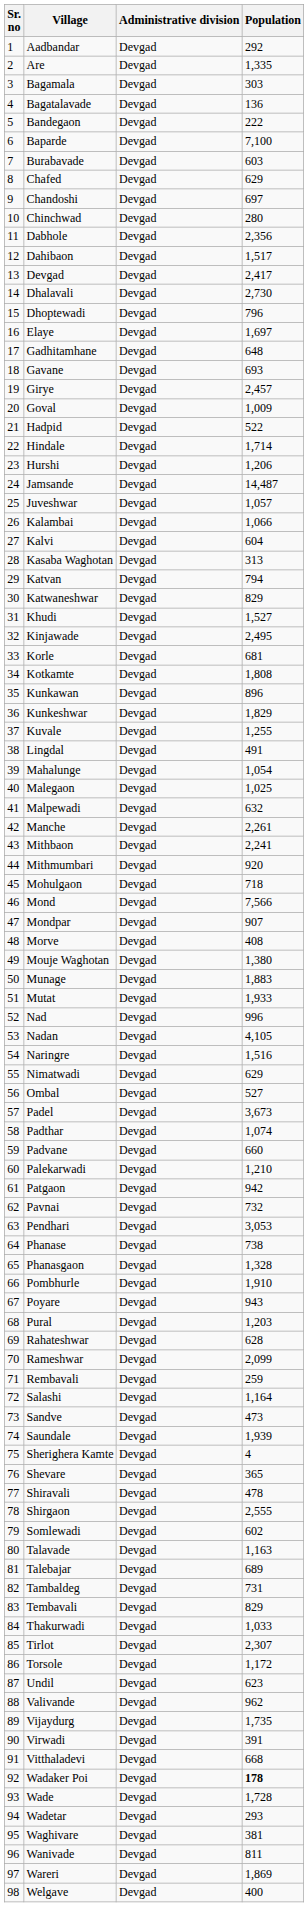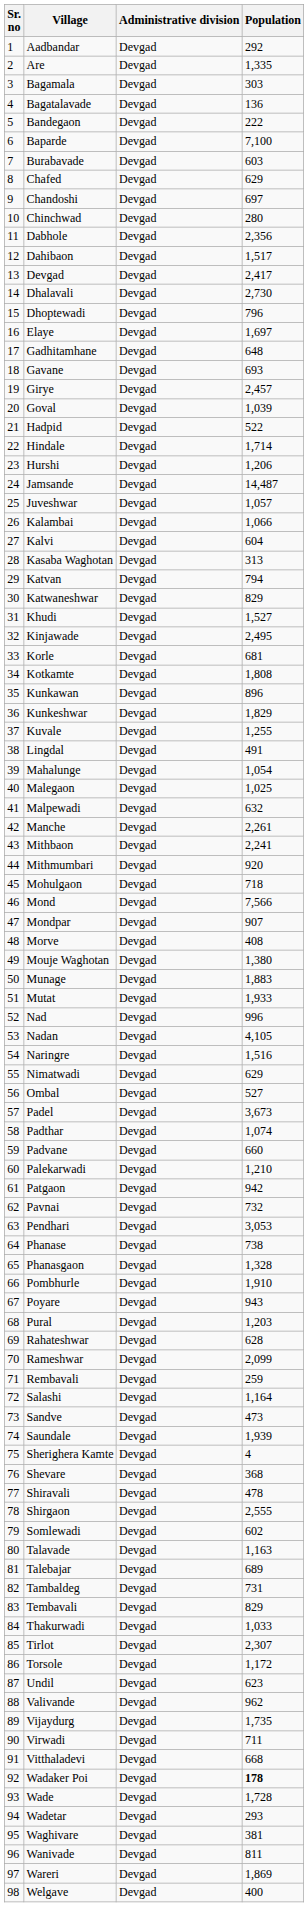 <table class="wikitable">
 <tr>
 <th>Sr.<br>no</th>
 <th>Village</th>
 <th>Administrative division</th>
 <th>Population</th>
 </tr>
 <tr>
 <td>1</td>
 <td>Aadbandar</td>
 <td>Devgad</td>
 <td>292</td>
 </tr>
 <tr>
 <td>2</td>
 <td>Are</td>
 <td>Devgad</td>
 <td>1,335</td>
 </tr>
 <tr>
 <td>3</td>
 <td>Bagamala</td>
 <td>Devgad</td>
 <td>303</td>
 </tr>
 <tr>
 <td>4</td>
 <td>Bagatalavade</td>
 <td>Devgad</td>
 <td>136</td>
 </tr>
 <tr>
 <td>5</td>
 <td>Bandegaon</td>
 <td>Devgad</td>
 <td>222</td>
 </tr>
 <tr>
 <td>6</td>
 <td>Baparde</td>
 <td>Devgad</td>
 <td>7,100</td>
 </tr>
 <tr>
 <td>7</td>
 <td>Burabavade</td>
 <td>Devgad</td>
 <td>603</td>
 </tr>
 <tr>
 <td>8</td>
 <td>Chafed</td>
 <td>Devgad</td>
 <td>629</td>
 </tr>
 <tr>
 <td>9</td>
 <td>Chandoshi</td>
 <td>Devgad</td>
 <td>697</td>
 </tr>
 <tr>
 <td>10</td>
 <td>Chinchwad</td>
 <td>Devgad</td>
 <td>280</td>
 </tr>
 <tr>
 <td>11</td>
 <td>Dabhole</td>
 <td>Devgad</td>
 <td>2,356</td>
 </tr>
 <tr>
 <td>12</td>
 <td>Dahibaon</td>
 <td>Devgad</td>
 <td>1,517</td>
 </tr>
 <tr>
 <td>13</td>
 <td>Devgad</td>
 <td>Devgad</td>
 <td>2,417</td>
 </tr>
 <tr>
 <td>14</td>
 <td>Dhalavali</td>
 <td>Devgad</td>
 <td>2,730</td>
 </tr>
 <tr>
 <td>15</td>
 <td>Dhoptewadi</td>
 <td>Devgad</td>
 <td>796</td>
 </tr>
 <tr>
 <td>16</td>
 <td>Elaye</td>
 <td>Devgad</td>
 <td>1,697</td>
 </tr>
 <tr>
 <td>17</td>
 <td>Gadhitamhane</td>
 <td>Devgad</td>
 <td>648</td>
 </tr>
 <tr>
 <td>18</td>
 <td>Gavane</td>
 <td>Devgad</td>
 <td>693</td>
 </tr>
 <tr>
 <td>19</td>
 <td>Girye</td>
 <td>Devgad</td>
 <td>2,457</td>
 </tr>
 <tr>
 <td>20</td>
 <td>Goval</td>
 <td>Devgad</td>
-<td>1,009</td>
+<td>1,039</td>
 </tr>
 <tr>
 <td>21</td>
 <td>Hadpid</td>
 <td>Devgad</td>
 <td>522</td>
 </tr>
 <tr>
 <td>22</td>
 <td>Hindale</td>
 <td>Devgad</td>
 <td>1,714</td>
 </tr>
 <tr>
 <td>23</td>
 <td>Hurshi</td>
 <td>Devgad</td>
 <td>1,206</td>
 </tr>
 <tr>
 <td>24</td>
 <td>Jamsande</td>
 <td>Devgad</td>
 <td>14,487</td>
 </tr>
 <tr>
 <td>25</td>
 <td>Juveshwar</td>
 <td>Devgad</td>
 <td>1,057</td>
 </tr>
 <tr>
 <td>26</td>
 <td>Kalambai</td>
 <td>Devgad</td>
 <td>1,066</td>
 </tr>
 <tr>
 <td>27</td>
 <td>Kalvi</td>
 <td>Devgad</td>
 <td>604</td>
 </tr>
 <tr>
 <td>28</td>
 <td>Kasaba Waghotan</td>
 <td>Devgad</td>
 <td>313</td>
 </tr>
 <tr>
 <td>29</td>
 <td>Katvan</td>
 <td>Devgad</td>
 <td>794</td>
 </tr>
 <tr>
 <td>30</td>
 <td>Katwaneshwar</td>
 <td>Devgad</td>
 <td>829</td>
 </tr>
 <tr>
 <td>31</td>
 <td>Khudi</td>
 <td>Devgad</td>
 <td>1,527</td>
 </tr>
 <tr>
 <td>32</td>
 <td>Kinjawade</td>
 <td>Devgad</td>
 <td>2,495</td>
 </tr>
 <tr>
 <td>33</td>
 <td>Korle</td>
 <td>Devgad</td>
 <td>681</td>
 </tr>
 <tr>
 <td>34</td>
 <td>Kotkamte</td>
 <td>Devgad</td>
 <td>1,808</td>
 </tr>
 <tr>
 <td>35</td>
 <td>Kunkawan</td>
 <td>Devgad</td>
 <td>896</td>
 </tr>
 <tr>
 <td>36</td>
 <td>Kunkeshwar</td>
 <td>Devgad</td>
 <td>1,829</td>
 </tr>
 <tr>
 <td>37</td>
 <td>Kuvale</td>
 <td>Devgad</td>
 <td>1,255</td>
 </tr>
 <tr>
 <td>38</td>
 <td>Lingdal</td>
 <td>Devgad</td>
 <td>491</td>
 </tr>
 <tr>
 <td>39</td>
 <td>Mahalunge</td>
 <td>Devgad</td>
 <td>1,054</td>
 </tr>
 <tr>
 <td>40</td>
 <td>Malegaon</td>
 <td>Devgad</td>
 <td>1,025</td>
 </tr>
 <tr>
 <td>41</td>
 <td>Malpewadi</td>
 <td>Devgad</td>
 <td>632</td>
 </tr>
 <tr>
 <td>42</td>
 <td>Manche</td>
 <td>Devgad</td>
 <td>2,261</td>
 </tr>
 <tr>
 <td>43</td>
 <td>Mithbaon</td>
 <td>Devgad</td>
 <td>2,241</td>
 </tr>
 <tr>
 <td>44</td>
 <td>Mithmumbari</td>
 <td>Devgad</td>
 <td>920</td>
 </tr>
 <tr>
 <td>45</td>
 <td>Mohulgaon</td>
 <td>Devgad</td>
 <td>718</td>
 </tr>
 <tr>
 <td>46</td>
 <td>Mond</td>
 <td>Devgad</td>
 <td>7,566</td>
 </tr>
 <tr>
 <td>47</td>
 <td>Mondpar</td>
 <td>Devgad</td>
 <td>907</td>
 </tr>
 <tr>
 <td>48</td>
 <td>Morve</td>
 <td>Devgad</td>
 <td>408</td>
 </tr>
 <tr>
 <td>49</td>
 <td>Mouje Waghotan</td>
 <td>Devgad</td>
 <td>1,380</td>
 </tr>
 <tr>
 <td>50</td>
 <td>Munage</td>
 <td>Devgad</td>
 <td>1,883</td>
 </tr>
 <tr>
 <td>51</td>
 <td>Mutat</td>
 <td>Devgad</td>
 <td>1,933</td>
 </tr>
 <tr>
 <td>52</td>
 <td>Nad</td>
 <td>Devgad</td>
 <td>996</td>
 </tr>
 <tr>
 <td>53</td>
 <td>Nadan</td>
 <td>Devgad</td>
 <td>4,105</td>
 </tr>
 <tr>
 <td>54</td>
 <td>Naringre</td>
 <td>Devgad</td>
 <td>1,516</td>
 </tr>
 <tr>
 <td>55</td>
 <td>Nimatwadi</td>
 <td>Devgad</td>
 <td>629</td>
 </tr>
 <tr>
 <td>56</td>
 <td>Ombal</td>
 <td>Devgad</td>
 <td>527</td>
 </tr>
 <tr>
 <td>57</td>
 <td>Padel</td>
 <td>Devgad</td>
 <td>3,673</td>
 </tr>
 <tr>
 <td>58</td>
 <td>Padthar</td>
 <td>Devgad</td>
 <td>1,074</td>
 </tr>
 <tr>
 <td>59</td>
 <td>Padvane</td>
 <td>Devgad</td>
 <td>660</td>
 </tr>
 <tr>
 <td>60</td>
 <td>Palekarwadi</td>
 <td>Devgad</td>
 <td>1,210</td>
 </tr>
 <tr>
 <td>61</td>
 <td>Patgaon</td>
 <td>Devgad</td>
 <td>942</td>
 </tr>
 <tr>
 <td>62</td>
 <td>Pavnai</td>
 <td>Devgad</td>
 <td>732</td>
 </tr>
 <tr>
 <td>63</td>
 <td>Pendhari</td>
 <td>Devgad</td>
 <td>3,053</td>
 </tr>
 <tr>
 <td>64</td>
 <td>Phanase</td>
 <td>Devgad</td>
 <td>738</td>
 </tr>
 <tr>
 <td>65</td>
 <td>Phanasgaon</td>
 <td>Devgad</td>
 <td>1,328</td>
 </tr>
 <tr>
 <td>66</td>
 <td>Pombhurle</td>
 <td>Devgad</td>
 <td>1,910</td>
 </tr>
 <tr>
 <td>67</td>
 <td>Poyare</td>
 <td>Devgad</td>
 <td>943</td>
 </tr>
 <tr>
 <td>68</td>
 <td>Pural</td>
 <td>Devgad</td>
 <td>1,203</td>
 </tr>
 <tr>
 <td>69</td>
 <td>Rahateshwar</td>
 <td>Devgad</td>
 <td>628</td>
 </tr>
 <tr>
 <td>70</td>
 <td>Rameshwar</td>
 <td>Devgad</td>
 <td>2,099</td>
 </tr>
 <tr>
 <td>71</td>
 <td>Rembavali</td>
 <td>Devgad</td>
 <td>259</td>
 </tr>
 <tr>
 <td>72</td>
 <td>Salashi</td>
 <td>Devgad</td>
 <td>1,164</td>
 </tr>
 <tr>
 <td>73</td>
 <td>Sandve</td>
 <td>Devgad</td>
 <td>473</td>
 </tr>
 <tr>
 <td>74</td>
 <td>Saundale</td>
 <td>Devgad</td>
 <td>1,939</td>
 </tr>
 <tr>
 <td>75</td>
 <td>Sherighera Kamte</td>
 <td>Devgad</td>
 <td>4</td>
 </tr>
 <tr>
 <td>76</td>
 <td>Shevare</td>
 <td>Devgad</td>
-<td>365</td>
+<td>368</td>
 </tr>
 <tr>
 <td>77</td>
 <td>Shiravali</td>
 <td>Devgad</td>
 <td>478</td>
 </tr>
 <tr>
 <td>78</td>
 <td>Shirgaon</td>
 <td>Devgad</td>
 <td>2,555</td>
 </tr>
 <tr>
 <td>79</td>
 <td>Somlewadi</td>
 <td>Devgad</td>
 <td>602</td>
 </tr>
 <tr>
 <td>80</td>
 <td>Talavade</td>
 <td>Devgad</td>
 <td>1,163</td>
 </tr>
 <tr>
 <td>81</td>
 <td>Talebajar</td>
 <td>Devgad</td>
 <td>689</td>
 </tr>
 <tr>
 <td>82</td>
 <td>Tambaldeg</td>
 <td>Devgad</td>
 <td>731</td>
 </tr>
 <tr>
 <td>83</td>
 <td>Tembavali</td>
 <td>Devgad</td>
 <td>829</td>
 </tr>
 <tr>
 <td>84</td>
 <td>Thakurwadi</td>
 <td>Devgad</td>
 <td>1,033</td>
 </tr>
 <tr>
 <td>85</td>
 <td>Tirlot</td>
 <td>Devgad</td>
 <td>2,307</td>
 </tr>
 <tr>
 <td>86</td>
 <td>Torsole</td>
 <td>Devgad</td>
 <td>1,172</td>
 </tr>
 <tr>
 <td>87</td>
 <td>Undil</td>
 <td>Devgad</td>
 <td>623</td>
 </tr>
 <tr>
 <td>88</td>
 <td>Valivande</td>
 <td>Devgad</td>
 <td>962</td>
 </tr>
 <tr>
 <td>89</td>
 <td>Vijaydurg</td>
 <td>Devgad</td>
 <td>1,735</td>
 </tr>
 <tr>
 <td>90</td>
 <td>Virwadi</td>
 <td>Devgad</td>
-<td>391</td>
+<td>711</td>
 </tr>
 <tr>
 <td>91</td>
 <td>Vitthaladevi</td>
 <td>Devgad</td>
 <td>668</td>
 </tr>
 <tr>
 <td>92</td>
 <td>Wadaker Poi</td>
 <td>Devgad</td>
 <td><strong>178</strong></td>
 </tr>
 <tr>
 <td>93</td>
 <td>Wade</td>
 <td>Devgad</td>
 <td>1,728</td>
 </tr>
 <tr>
 <td>94</td>
 <td>Wadetar</td>
 <td>Devgad</td>
 <td>293</td>
 </tr>
 <tr>
 <td>95</td>
 <td>Waghivare</td>
 <td>Devgad</td>
 <td>381</td>
 </tr>
 <tr>
 <td>96</td>
 <td>Wanivade</td>
 <td>Devgad</td>
 <td>811</td>
 </tr>
 <tr>
 <td>97</td>
 <td>Wareri</td>
 <td>Devgad</td>
 <td>1,869</td>
 </tr>
 <tr>
 <td>98</td>
 <td>Welgave</td>
 <td>Devgad</td>
 <td>400</td>
 </tr>
 </table>
